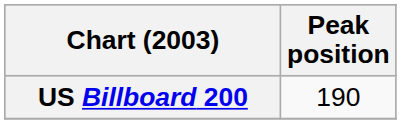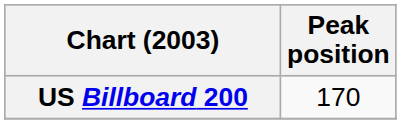 <table class="wikitable plainrowheaders sortable" style="text-align:center;">
 <tr>
 <th scope="col" style="width:10em;">Chart (2003)</th>
 <th scope="col">Peak<br>position</th>
 </tr>
 <tr>
 <th scope="row">US <a href='#'><em>Billboard</em> 200</a></th>
-<td>190</td>
+<td>170</td>
 </tr>
 <tr>
 </tr>
 </table>
